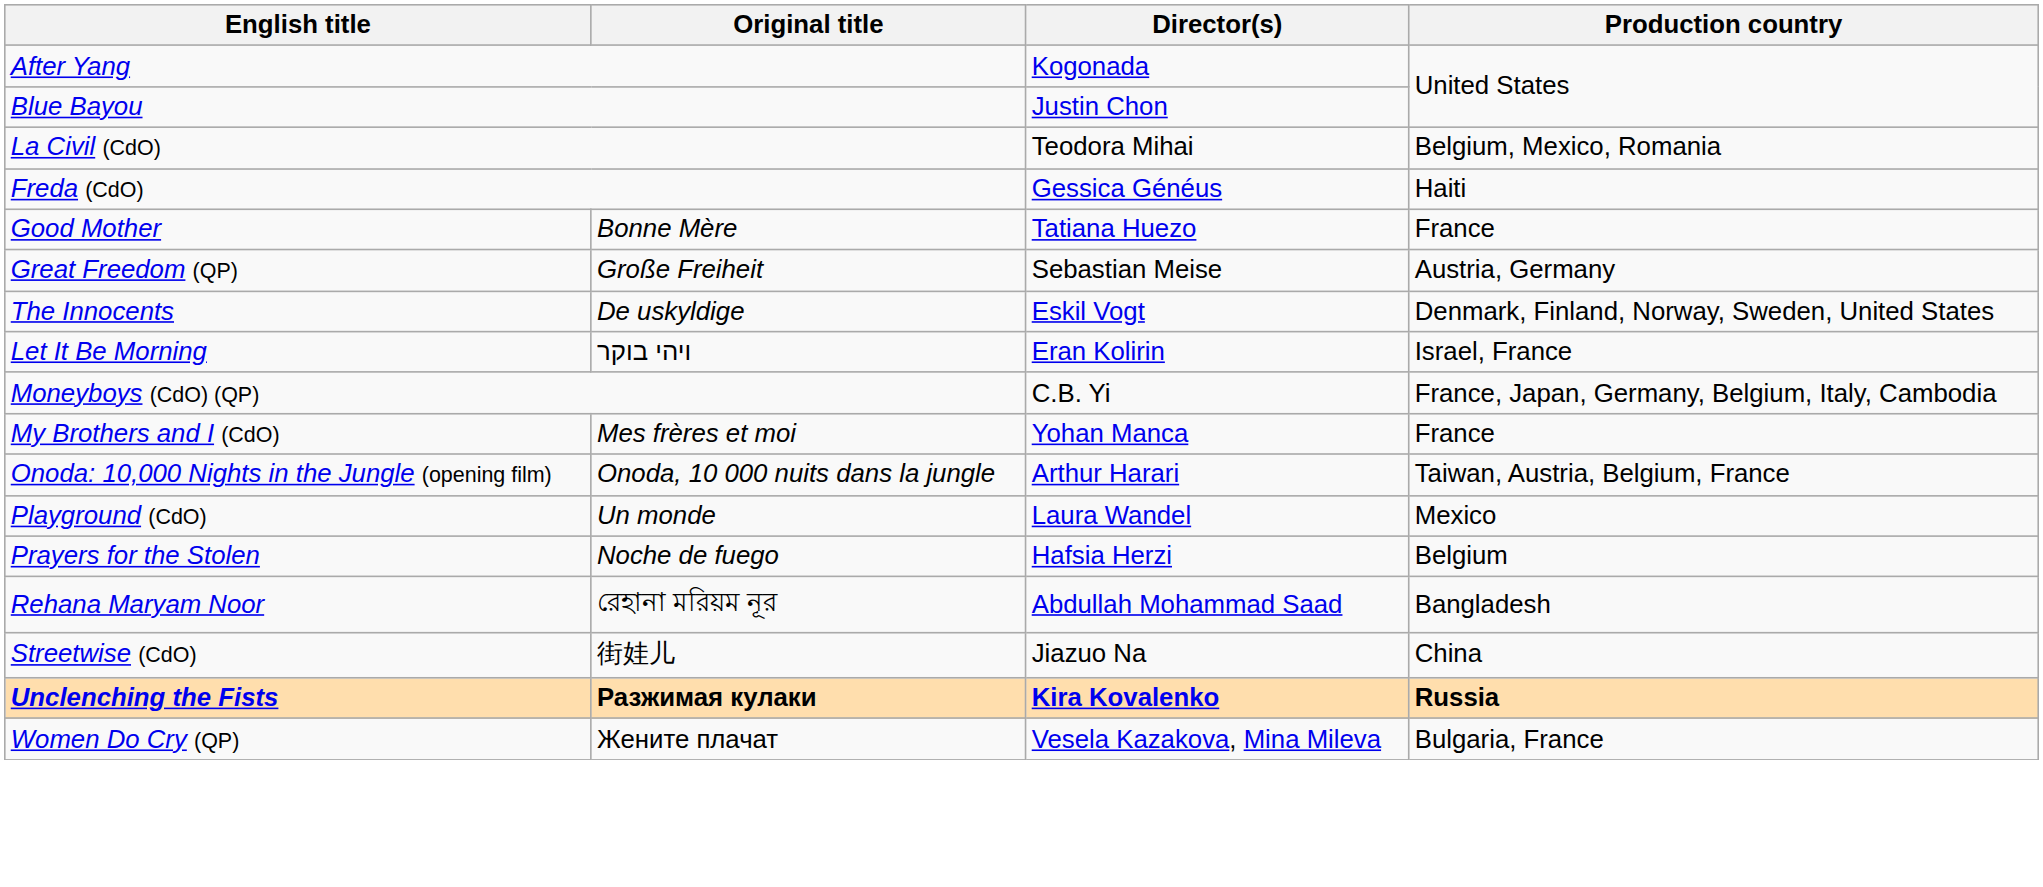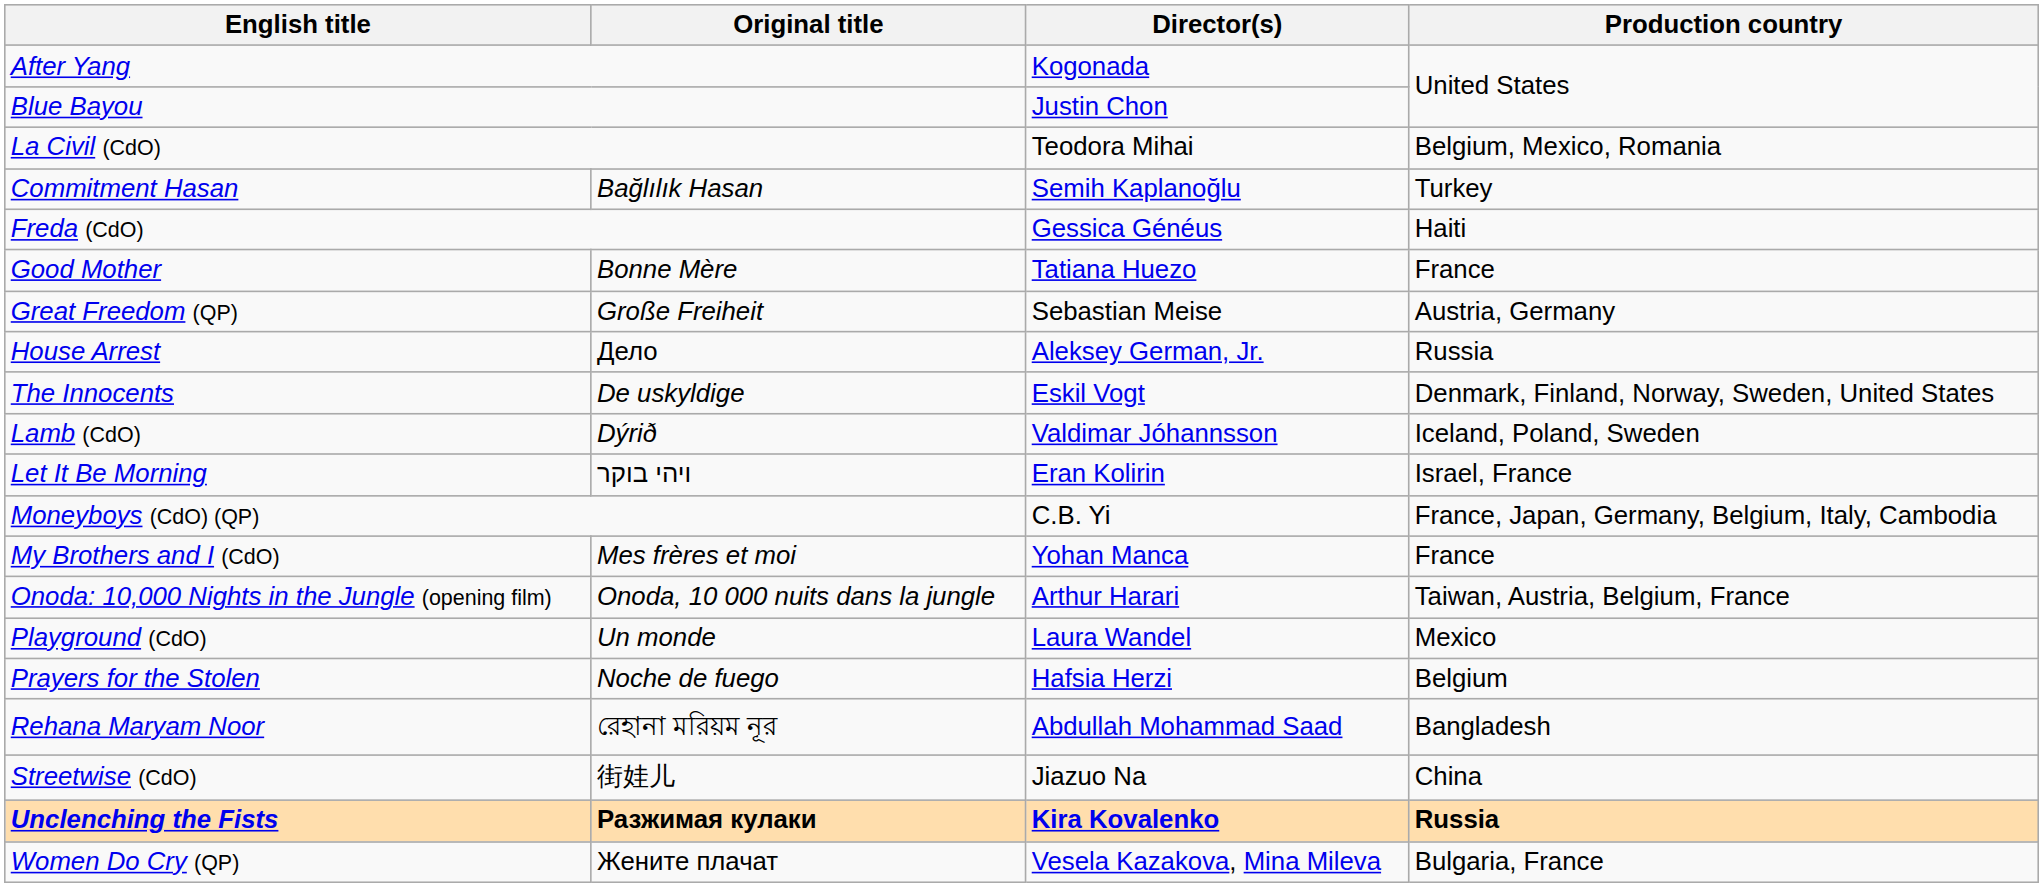 <table class="wikitable" style="width:100%; margin-bottom:4px" cellpadding="5">
 <tr>
 <th>English title</th>
 <th>Original title</th>
 <th>Director(s)</th>
 <th>Production country</th>
 </tr>
 <tr>
 <td colspan=2><em><a href='#'>After Yang</a></em></td>
 <td><a href='#'>Kogonada</a></td>
 <td rowspan="2">United States</td>
 </tr>
 <tr>
 <td colspan=2><em><a href='#'>Blue Bayou</a></em></td>
 <td><a href='#'>Justin Chon</a></td>
 </tr>
 <tr>
 <td colspan="2"><em><a href='#'>La Civil</a></em> <small>(CdO)</small></td>
 <td>Teodora Mihai</td>
 <td>Belgium, Mexico, Romania</td>
 </tr>
 <tr>
+<td><em><a href='#'>Commitment Hasan</a></em></td>
+<td><em>Bağlılık Hasan</em></td>
+<td><a href='#'>Semih Kaplanoğlu</a></td>
+<td>Turkey</td>
+</tr>
+<tr>
 <td colspan="2"><em><a href='#'>Freda</a></em> <small>(CdO)</small></td>
 <td><a href='#'>Gessica Généus</a></td>
 <td>Haiti</td>
 </tr>
 <tr>
 <td><em><a href='#'>Good Mother</a></em></td>
 <td><em>Bonne Mère</em></td>
 <td><a href='#'>Tatiana Huezo</a></td>
 <td>France</td>
 </tr>
 <tr>
 <td><em><a href='#'>Great Freedom</a></em> <small>(QP)</small></td>
 <td><em>Große Freiheit</em></td>
 <td>Sebastian Meise</td>
 <td>Austria, Germany</td>
 </tr>
 <tr>
+<td><em><a href='#'>House Arrest</a></em></td>
+<td>Дело</td>
+<td><a href='#'>Aleksey German, Jr.</a></td>
+<td>Russia</td>
+</tr>
+<tr>
 <td><em><a href='#'>The Innocents</a></em></td>
 <td><em>De uskyldige</em></td>
 <td><a href='#'>Eskil Vogt</a></td>
 <td>Denmark, Finland, Norway, Sweden, United States</td>
+</tr>
+<tr>
+<td><em><a href='#'>Lamb</a></em> <small>(CdO)</small></td>
+<td><em>Dýrið</em></td>
+<td><a href='#'>Valdimar Jóhannsson</a></td>
+<td>Iceland, Poland, Sweden</td>
 </tr>
 <tr>
 <td><em><a href='#'>Let It Be Morning</a></em></td>
 <td>ויהי בוקר</td>
 <td><a href='#'>Eran Kolirin</a></td>
 <td>Israel, France</td>
 </tr>
 <tr>
 <td colspan=2><em><a href='#'>Moneyboys</a></em> <small>(CdO) (QP)</small></td>
 <td>C.B. Yi</td>
 <td>France, Japan, Germany, Belgium, Italy, Cambodia</td>
 </tr>
 <tr>
 <td><em><a href='#'>My Brothers and I</a></em> <small>(CdO)</small></td>
 <td><em>Mes frères et moi</em></td>
 <td><a href='#'>Yohan Manca</a></td>
 <td>France</td>
 </tr>
 <tr>
 <td><em><a href='#'>Onoda: 10,000 Nights in the Jungle</a></em> <small>(opening film)</small></td>
 <td><em>Onoda, 10 000 nuits dans la jungle</em></td>
 <td><a href='#'>Arthur Harari</a></td>
 <td>Taiwan, Austria, Belgium, France</td>
 </tr>
 <tr>
 <td><em><a href='#'>Playground</a></em> <small>(CdO)</small></td>
 <td><em>Un monde</em></td>
 <td><a href='#'>Laura Wandel</a></td>
 <td>Mexico</td>
 </tr>
 <tr>
 <td><em><a href='#'>Prayers for the Stolen</a></em></td>
 <td><em>Noche de fuego</em></td>
 <td><a href='#'>Hafsia Herzi</a></td>
 <td>Belgium</td>
 </tr>
 <tr>
 <td><em><a href='#'>Rehana Maryam Noor</a></em></td>
 <td>রেহানা মরিয়ম নূর</td>
 <td><a href='#'>Abdullah Mohammad Saad</a></td>
 <td>Bangladesh</td>
 </tr>
 <tr>
 <td><em><a href='#'>Streetwise</a></em> <small>(CdO)</small></td>
 <td>街娃儿</td>
 <td>Jiazuo Na</td>
 <td>China</td>
 </tr>
 <tr style="background:#FFDEAD;">
 <td><strong><em><a href='#'>Unclenching the Fists</a></em></strong></td>
 <td><strong>Разжимая кулаки</strong></td>
 <td><strong><a href='#'>Kira Kovalenko</a></strong></td>
 <td><strong>Russia</strong></td>
 </tr>
 <tr>
 <td><em><a href='#'>Women Do Cry</a></em> <small>(QP)</small></td>
 <td>Жените плачат</td>
 <td><a href='#'>Vesela Kazakova</a>, <a href='#'>Mina Mileva</a></td>
 <td>Bulgaria, France</td>
 </tr>
 </table>
